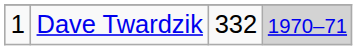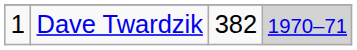 <table class="wikitable">
 <tr>
 </tr>
 <tr>
 <td>1</td>
 <td><a href='#'>Dave Twardzik</a></td>
-<td>332</td>
+<td>382</td>
 <td style="background: lightgrey; font-size:80%;"><a href='#'>1970–71</a></td>
 </tr>
 </table>
